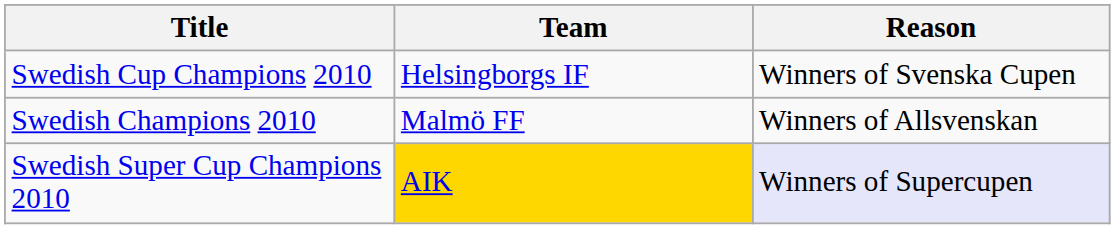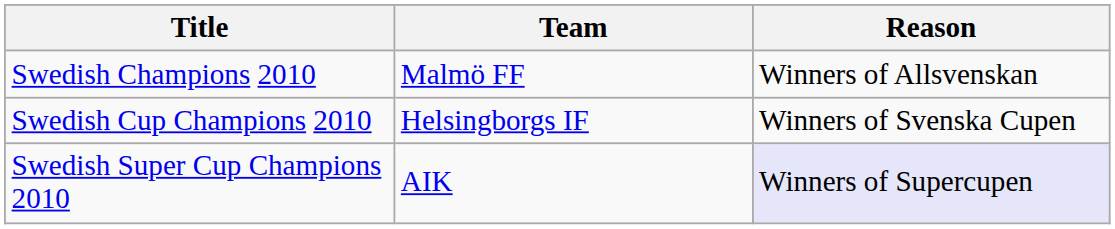 <table class="wikitable" style="text-align: left;">
 <tr>
 <th style="width: 220px;">Title</th>
 <th style="width: 200px;">Team</th>
 <th style="width: 200px;">Reason</th>
 </tr>
 <tr>
+<td><a href='#'>Swedish Champions</a> <a href='#'>2010</a></td>
+<td><a href='#'>Malmö FF</a></td>
+<td>Winners of Allsvenskan</td>
+</tr>
+<tr>
 <td><a href='#'>Swedish Cup Champions</a> <a href='#'>2010</a></td>
 <td><a href='#'>Helsingborgs IF</a></td>
 <td>Winners of Svenska Cupen</td>
 </tr>
 <tr>
-<td><a href='#'>Swedish Champions</a> <a href='#'>2010</a></td>
-<td><a href='#'>Malmö FF</a></td>
-<td>Winners of Allsvenskan</td>
-</tr>
-<tr>
 <td><a href='#'>Swedish Super Cup Champions</a> <a href='#'>2010</a></td>
-<td style="background: gold;"><a href='#'>AIK</a></td>
+<td><a href='#'>AIK</a></td>
 <td style="background: lavender;">Winners of Supercupen</td>
 </tr>
 </table>
